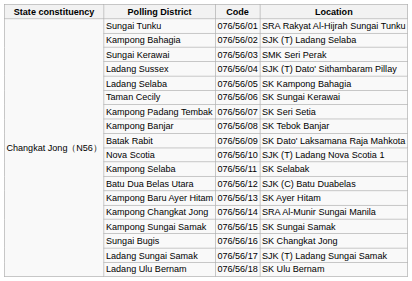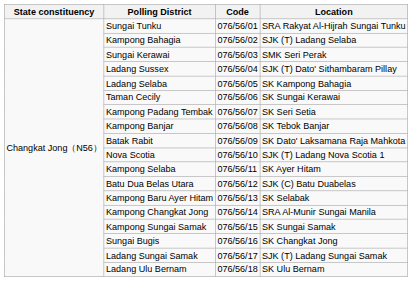 <table class="wikitable sortable mw-collapsible" style="white-space:nowrap;font-size:90%">
 <tr>
 <th>State constituency</th>
 <th>Polling District</th>
 <th>Code</th>
 <th>Location</th>
 </tr>
 <tr>
 <td rowspan="18">Changkat Jong（N56）</td>
 <td>Sungai Tunku</td>
 <td>076/56/01</td>
 <td>SRA Rakyat Al-Hijrah Sungai Tunku</td>
 </tr>
 <tr>
 <td>Kampong Bahagia</td>
 <td>076/56/02</td>
 <td>SJK (T) Ladang Selaba</td>
 </tr>
 <tr>
 <td>Sungai Kerawai</td>
 <td>076/56/03</td>
 <td>SMK Seri Perak</td>
 </tr>
 <tr>
 <td>Ladang Sussex</td>
 <td>076/56/04</td>
 <td>SJK (T) Dato' Sithambaram Pillay</td>
 </tr>
 <tr>
 <td>Ladang Selaba</td>
 <td>076/56/05</td>
 <td>SK Kampong Bahagia</td>
 </tr>
 <tr>
 <td>Taman Cecily</td>
 <td>076/56/06</td>
 <td>SK Sungai Kerawai</td>
 </tr>
 <tr>
 <td>Kampong Padang Tembak</td>
 <td>076/56/07</td>
 <td>SK Seri Setia</td>
 </tr>
 <tr>
 <td>Kampong Banjar</td>
 <td>076/56/08</td>
 <td>SK Tebok Banjar</td>
 </tr>
 <tr>
 <td>Batak Rabit</td>
 <td>076/56/09</td>
 <td>SK Dato' Laksamana Raja Mahkota</td>
 </tr>
 <tr>
 <td>Nova Scotia</td>
 <td>076/56/10</td>
 <td>SJK (T) Ladang Nova Scotia 1</td>
 </tr>
 <tr>
 <td>Kampong Selaba</td>
 <td>076/56/11</td>
-<td>SK Selabak</td>
+<td>SK Ayer Hitam</td>
 </tr>
 <tr>
 <td>Batu Dua Belas Utara</td>
 <td>076/56/12</td>
 <td>SJK (C) Batu Duabelas</td>
 </tr>
 <tr>
 <td>Kampong Baru Ayer Hitam</td>
 <td>076/56/13</td>
-<td>SK Ayer Hitam</td>
+<td>SK Selabak</td>
 </tr>
 <tr>
 <td>Kampong Changkat Jong</td>
 <td>076/56/14</td>
 <td>SRA Al-Munir Sungai Manila</td>
 </tr>
 <tr>
 <td>Kampong Sungai Samak</td>
 <td>076/56/15</td>
 <td>SK Sungai Samak</td>
 </tr>
 <tr>
 <td>Sungai Bugis</td>
 <td>076/56/16</td>
 <td>SK Changkat Jong</td>
 </tr>
 <tr>
 <td>Ladang Sungai Samak</td>
 <td>076/56/17</td>
 <td>SJK (T) Ladang Sungai Samak</td>
 </tr>
 <tr>
 <td>Ladang Ulu Bernam</td>
 <td>076/56/18</td>
 <td>SK Ulu Bernam</td>
 </tr>
 </table>
